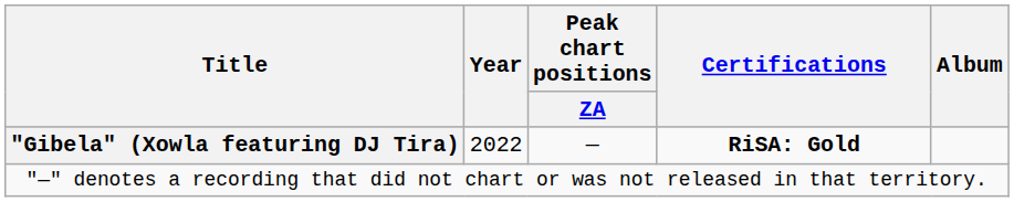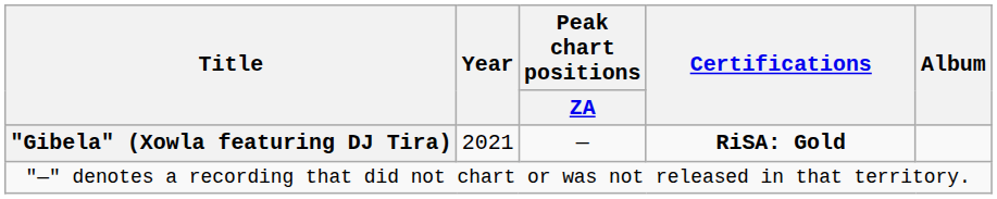 <table class="wikitable plainrowheaders" style="text-align:center;">
 <tr>
 <th scope="col" rowspan="2">Title</th>
 <th scope="col" rowspan="2">Year</th>
 <th scope="col" colspan="1">Peak chart positions</th>
 <th scope="col" rowspan="2" style="width:12em;"><a href='#'>Certifications</a></th>
 <th scope="col" rowspan="2">Album</th>
 </tr>
 <tr>
 <th scope="col" style="width:3em;font-size:100%;"><a href='#'>ZA</a><br></th>
 </tr>
 <tr>
 <th scope="row">"Gibela" (Xowla featuring DJ Tira)</th>
-<td>2022</td>
+<td>2021</td>
 <td>—</td>
 <td><strong>RiSA: Gold</strong></td>
 <td></td>
 </tr>
 <tr>
 <td colspan="8" style="font-size:90%">"—" denotes a recording that did not chart or was not released in that territory.</td>
 </tr>
 </table>
